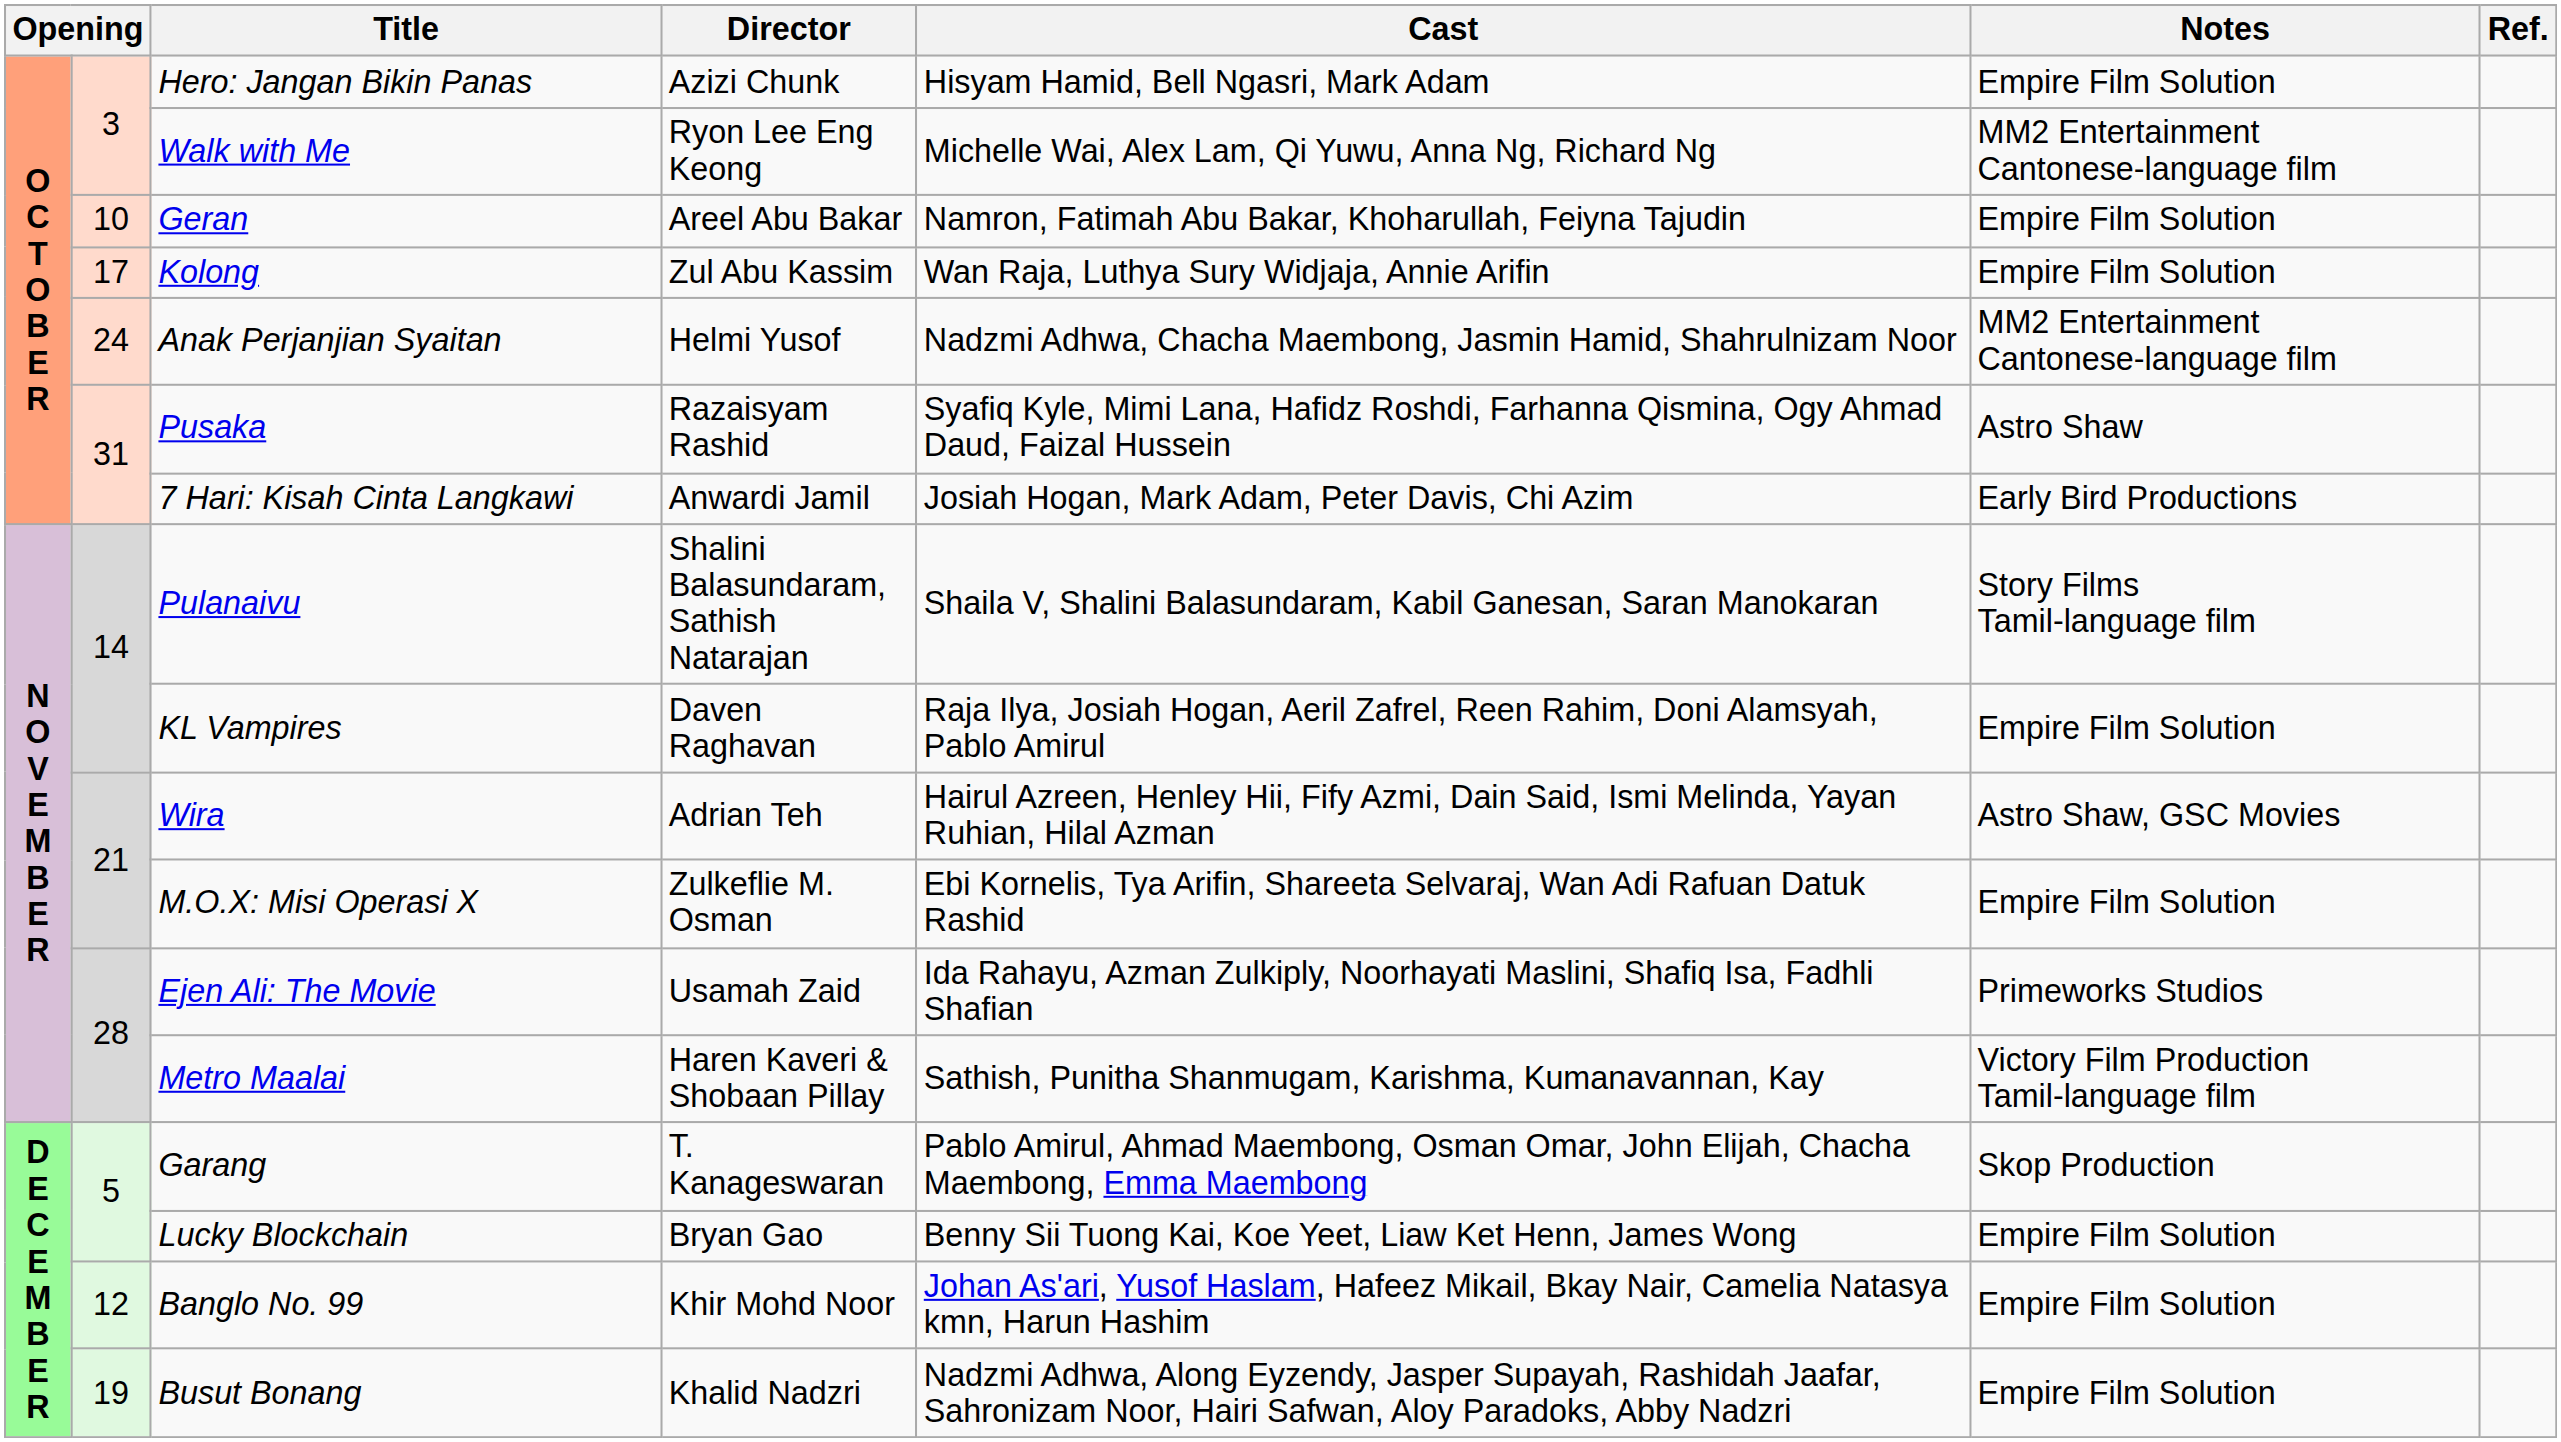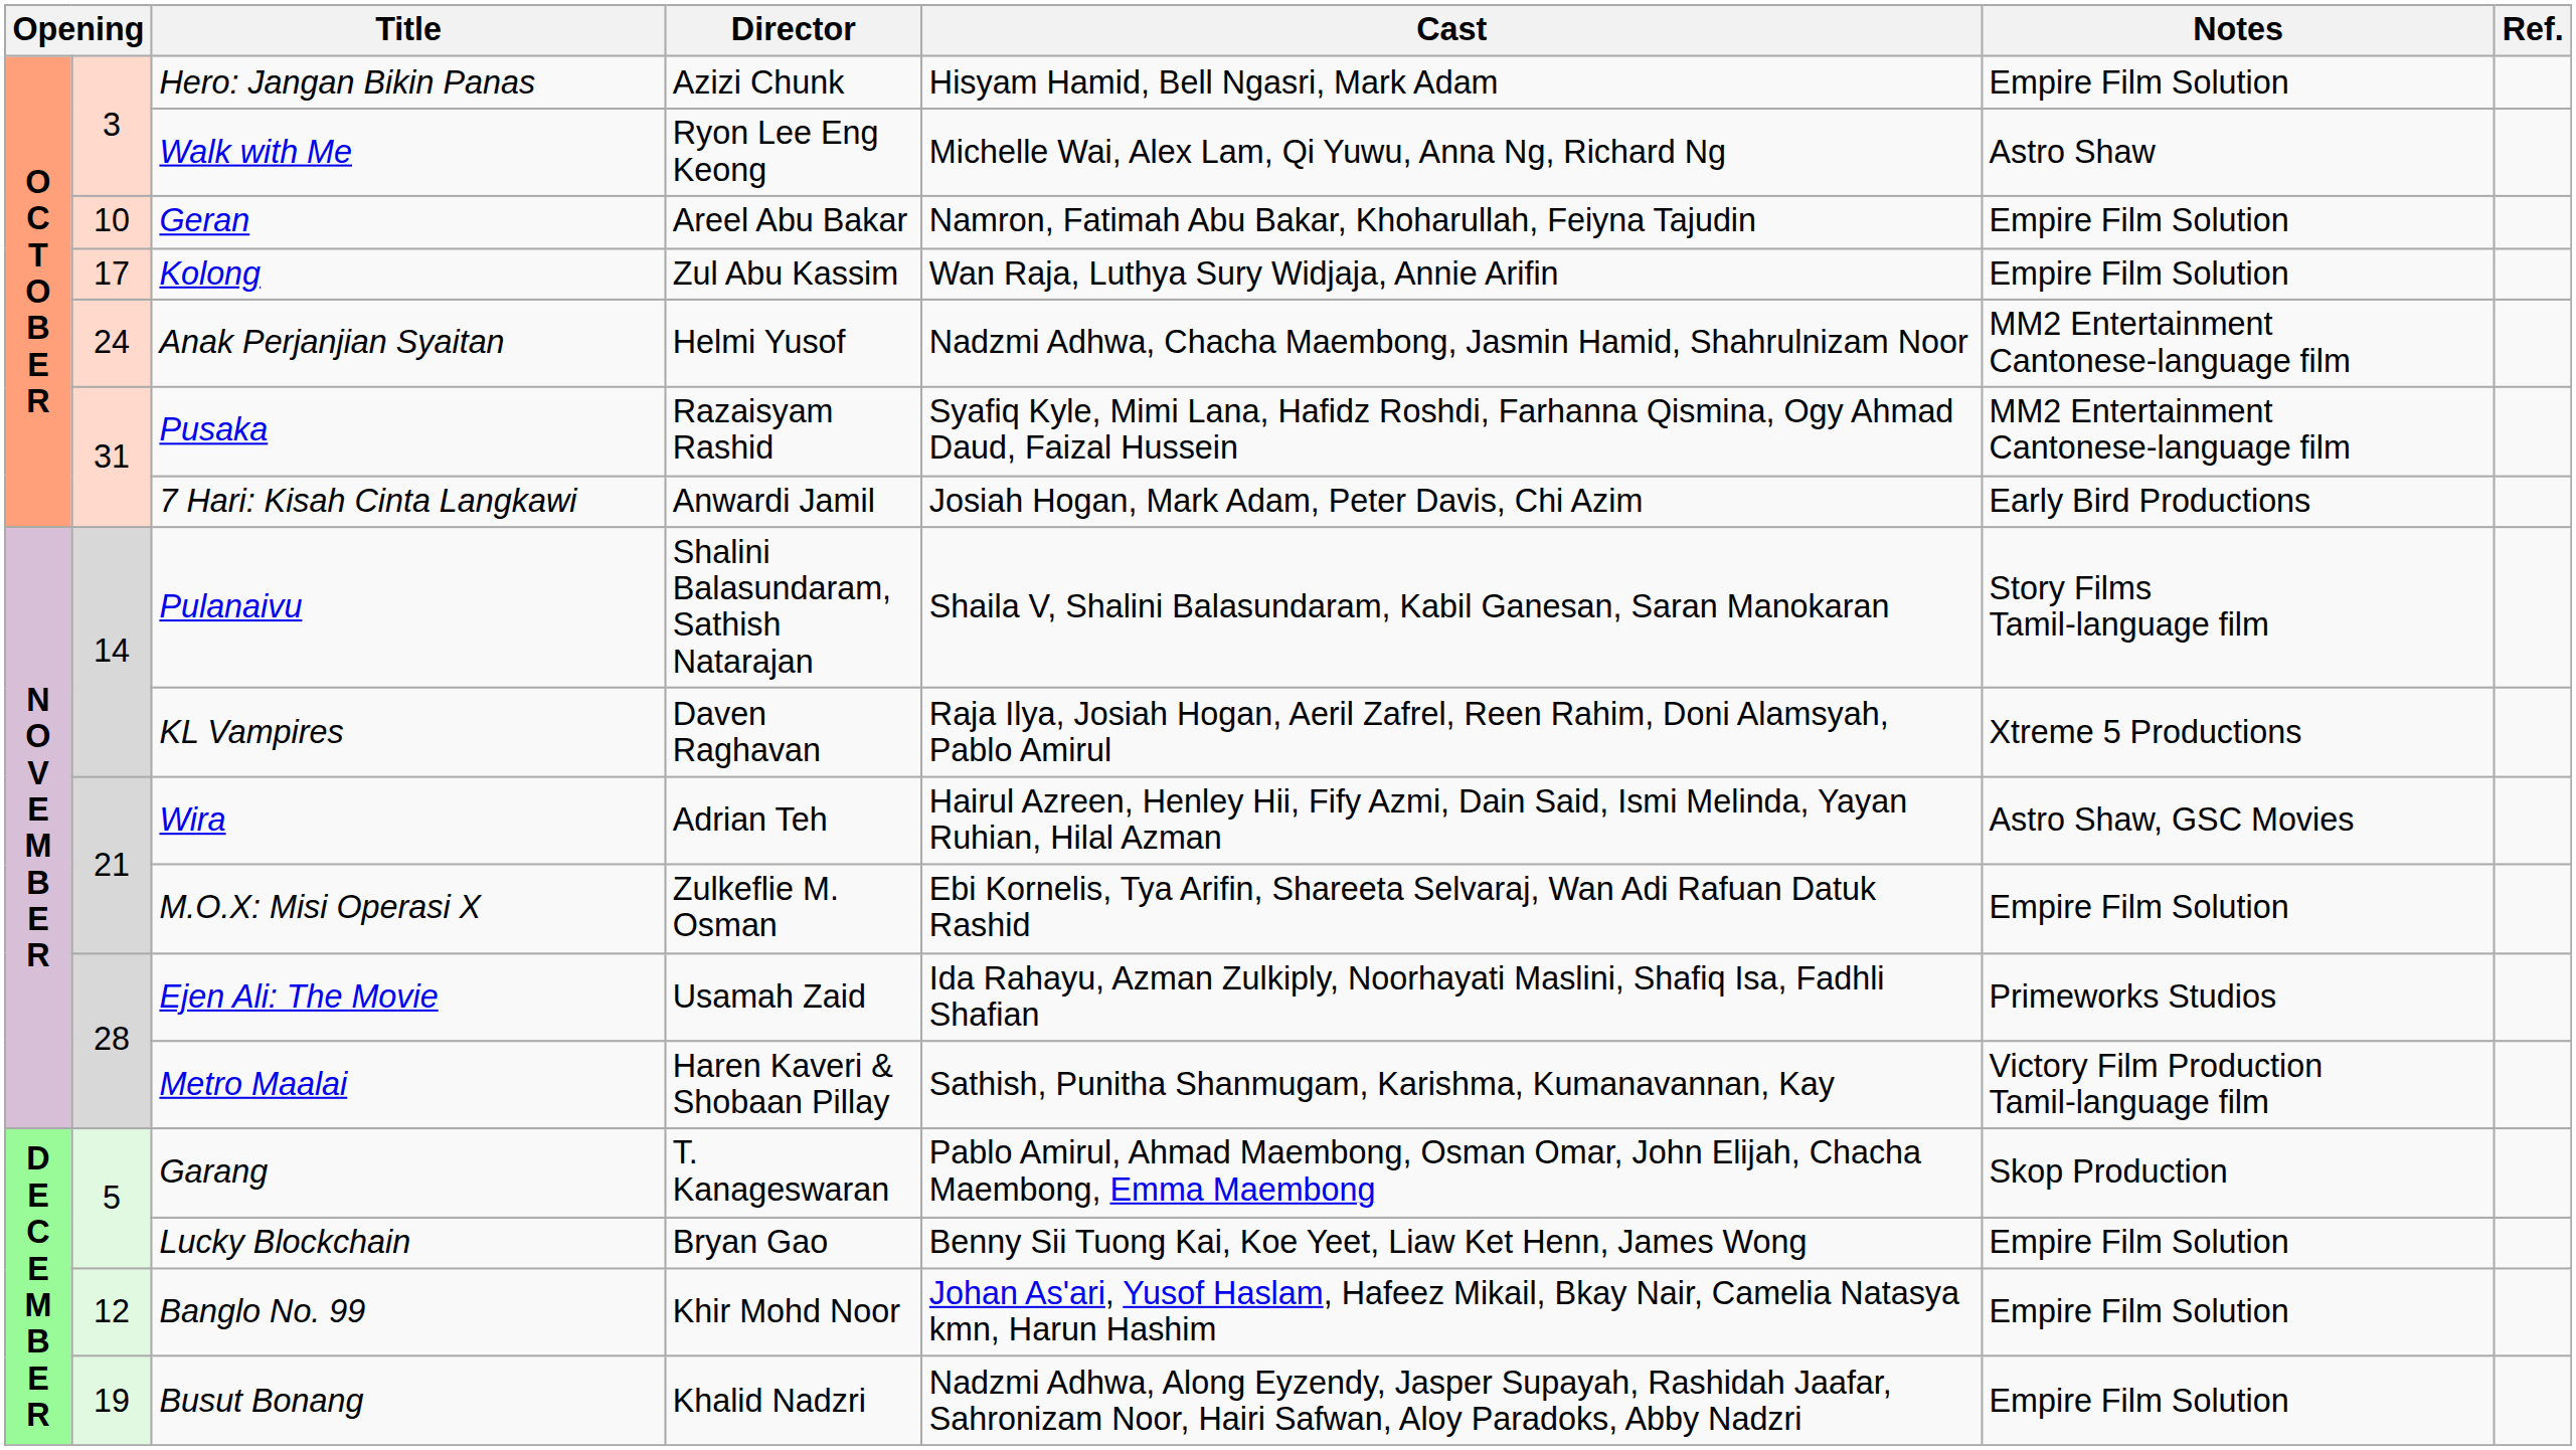 <table class="wikitable" width="100%">
 <tr>
 <th colspan="2">Opening</th>
 <th style="width:20%;">Title</th>
 <th style="width:10%;">Director</th>
 <th>Cast</th>
 <th style="width:20%">Notes</th>
 <th>Ref.</th>
 </tr>
 <tr>
 <th rowspan=7 style="text-align:center; background:#ffa07a;">O<br>C<br>T<br>O<br>B<br>E<br>R</th>
 <td rowspan=2 style="text-align:center; background:#ffdacc;">3</td>
 <td><em>Hero: Jangan Bikin Panas</em></td>
 <td>Azizi Chunk</td>
 <td>Hisyam Hamid, Bell Ngasri, Mark Adam</td>
 <td>Empire Film Solution</td>
 <td></td>
 </tr>
 <tr>
 <td><em><a href='#'>Walk with Me</a></em></td>
 <td>Ryon Lee Eng Keong</td>
 <td>Michelle Wai, Alex Lam, Qi Yuwu, Anna Ng, Richard Ng</td>
-<td>MM2 Entertainment<br>Cantonese-language film</td>
+<td>Astro Shaw</td>
 <td></td>
 </tr>
 <tr>
 <td rowspan=1 style="text-align:center; background:#ffdacc;">10</td>
 <td><em><a href='#'>Geran</a></em></td>
 <td>Areel Abu Bakar</td>
 <td>Namron, Fatimah Abu Bakar, Khoharullah, Feiyna Tajudin</td>
 <td>Empire Film Solution</td>
 <td></td>
 </tr>
 <tr>
 <td rowspan=1 style="text-align:center; background:#ffdacc;">17</td>
 <td><em><a href='#'>Kolong</a></em></td>
 <td>Zul Abu Kassim</td>
 <td>Wan Raja, Luthya Sury Widjaja, Annie Arifin</td>
 <td>Empire Film Solution</td>
 <td></td>
 </tr>
 <tr>
 <td rowspan=1 style="text-align:center; background:#ffdacc;">24</td>
 <td><em>Anak Perjanjian Syaitan</em></td>
 <td>Helmi Yusof</td>
 <td>Nadzmi Adhwa, Chacha Maembong, Jasmin Hamid, Shahrulnizam Noor</td>
 <td>MM2 Entertainment<br>Cantonese-language film</td>
 <td></td>
 </tr>
 <tr>
 <td rowspan=2 style="text-align:center; background:#ffdacc;">31</td>
 <td><em><a href='#'>Pusaka</a></em></td>
 <td>Razaisyam Rashid</td>
 <td>Syafiq Kyle, Mimi Lana, Hafidz Roshdi, Farhanna Qismina, Ogy Ahmad Daud, Faizal Hussein</td>
-<td>Astro Shaw</td>
+<td>MM2 Entertainment<br>Cantonese-language film</td>
 <td></td>
 </tr>
 <tr>
 <td><em>7 Hari: Kisah Cinta Langkawi</em></td>
 <td>Anwardi Jamil</td>
 <td>Josiah Hogan, Mark Adam, Peter Davis, Chi Azim</td>
 <td>Early Bird Productions</td>
 <td></td>
 </tr>
 <tr>
 <th rowspan=6 style="text-align:center; background:thistle;">N<br>O<br>V<br>E<br>M<br>B<br>E<br>R</th>
 <td rowspan=2 style="text-align:center; background:#d8d8d8;">14</td>
 <td><em><a href='#'>Pulanaivu</a></em></td>
 <td>Shalini Balasundaram, Sathish Natarajan</td>
 <td>Shaila V, Shalini Balasundaram, Kabil Ganesan, Saran Manokaran</td>
 <td>Story Films<br>Tamil-language film</td>
 <td></td>
 </tr>
 <tr>
 <td><em>KL Vampires</em></td>
 <td>Daven Raghavan</td>
 <td>Raja Ilya, Josiah Hogan, Aeril Zafrel, Reen Rahim, Doni Alamsyah, Pablo Amirul</td>
-<td>Empire Film Solution</td>
+<td>Xtreme 5 Productions</td>
 <td></td>
 </tr>
 <tr>
 <td rowspan=2 style="text-align:center; background:#d8d8d8;">21</td>
 <td><em><a href='#'>Wira</a></em></td>
 <td>Adrian Teh</td>
 <td>Hairul Azreen, Henley Hii, Fify Azmi, Dain Said, Ismi Melinda, Yayan Ruhian, Hilal Azman</td>
 <td>Astro Shaw, GSC Movies</td>
 <td></td>
 </tr>
 <tr>
 <td><em>M.O.X: Misi Operasi X</em></td>
 <td>Zulkeflie M. Osman</td>
 <td>Ebi Kornelis, Tya Arifin, Shareeta Selvaraj, Wan Adi Rafuan Datuk Rashid</td>
 <td>Empire Film Solution</td>
 <td></td>
 </tr>
 <tr>
 <td rowspan=2 style="text-align:center; background:#d8d8d8;">28</td>
 <td><em><a href='#'>Ejen Ali: The Movie</a></em></td>
 <td>Usamah Zaid</td>
 <td>Ida Rahayu, Azman Zulkiply, Noorhayati Maslini, Shafiq Isa, Fadhli Shafian</td>
 <td>Primeworks Studios</td>
 <td></td>
 </tr>
 <tr>
 <td><em><a href='#'>Metro Maalai</a></em></td>
 <td>Haren Kaveri & Shobaan Pillay</td>
 <td>Sathish, Punitha Shanmugam, Karishma, Kumanavannan, Kay</td>
 <td>Victory Film Production<br>Tamil-language film</td>
 <td></td>
 </tr>
 <tr>
 <th rowspan=4 style="text-align:center; background:#98fb98;">D<br>E<br>C<br>E<br>M<br>B<br>E<br>R</th>
 <td rowspan=2 style="text-align:center; background:#e0f9e0;">5</td>
 <td><em>Garang</em></td>
 <td>T. Kanageswaran</td>
 <td>Pablo Amirul, Ahmad Maembong, Osman Omar, John Elijah, Chacha Maembong, <a href='#'>Emma Maembong</a></td>
 <td>Skop Production</td>
 <td></td>
 </tr>
 <tr>
 <td><em>Lucky Blockchain</em></td>
 <td>Bryan Gao</td>
 <td>Benny Sii Tuong Kai, Koe Yeet, Liaw Ket Henn, James Wong</td>
 <td>Empire Film Solution</td>
 <td></td>
 </tr>
 <tr>
 <td rowspan=1 style="text-align:center; background:#e0f9e0;">12</td>
 <td><em>Banglo No. 99</em></td>
 <td>Khir Mohd Noor</td>
 <td><a href='#'>Johan As'ari</a>, <a href='#'>Yusof Haslam</a>, Hafeez Mikail, Bkay Nair, Camelia Natasya kmn, Harun Hashim</td>
 <td>Empire Film Solution</td>
 <td></td>
 </tr>
 <tr>
 <td rowspan=1 style="text-align:center; background:#e0f9e0;">19</td>
 <td><em>Busut Bonang</em></td>
 <td>Khalid Nadzri</td>
 <td>Nadzmi Adhwa, Along Eyzendy, Jasper Supayah, Rashidah Jaafar, Sahronizam Noor, Hairi Safwan, Aloy Paradoks, Abby Nadzri</td>
 <td>Empire Film Solution</td>
 <td></td>
 </tr>
 </table>
